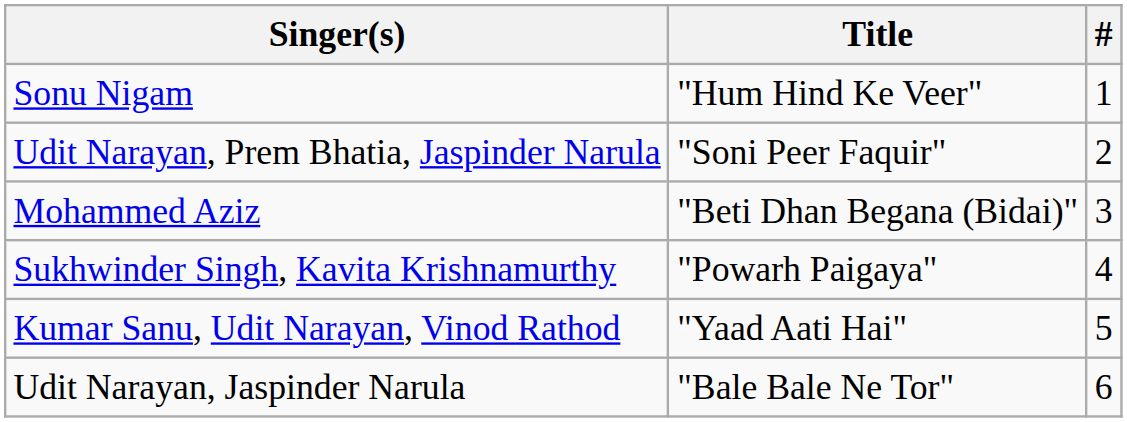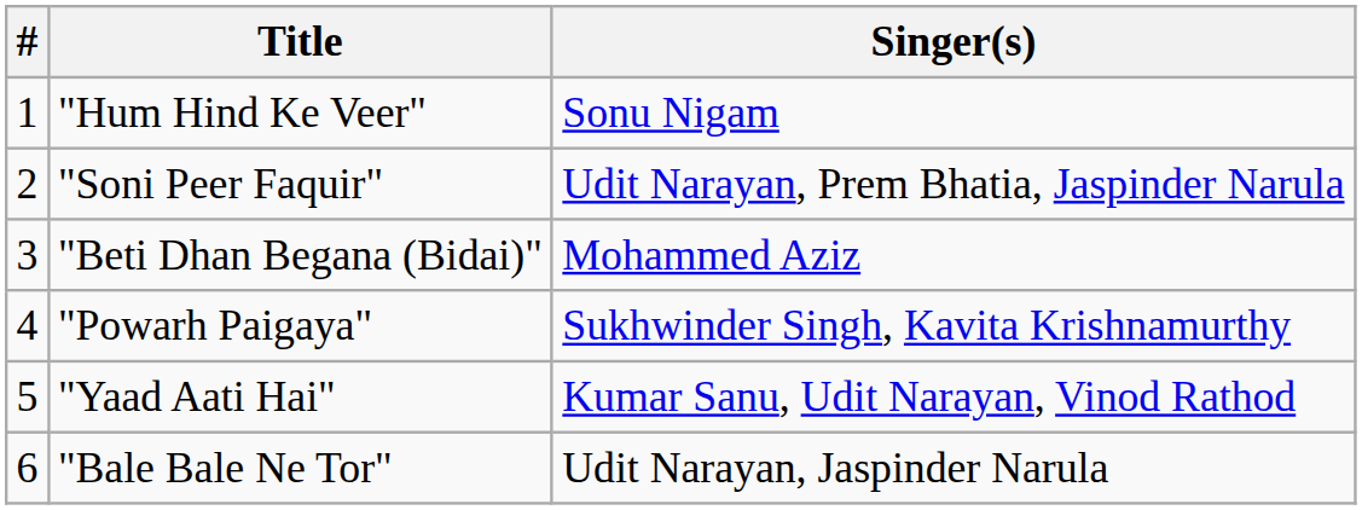 <table class="wikitable" style="font-size:95%;">
 <tr>
+<th>#</th>
+<th>Title</th>
 <th>Singer(s)</th>
-<th>Title</th>
-<th>#</th>
 </tr>
 <tr>
+<td>1</td>
+<td>"Hum Hind Ke Veer"</td>
 <td><a href='#'>Sonu Nigam</a></td>
-<td>"Hum Hind Ke Veer"</td>
-<td>1</td>
 </tr>
 <tr>
+<td>2</td>
+<td>"Soni Peer Faquir"</td>
 <td><a href='#'>Udit Narayan</a>, Prem Bhatia, <a href='#'>Jaspinder Narula</a></td>
-<td>"Soni Peer Faquir"</td>
-<td>2</td>
 </tr>
 <tr>
+<td>3</td>
+<td>"Beti Dhan Begana (Bidai)"</td>
 <td><a href='#'>Mohammed Aziz</a></td>
-<td>"Beti Dhan Begana (Bidai)"</td>
-<td>3</td>
 </tr>
 <tr>
+<td>4</td>
+<td>"Powarh Paigaya"</td>
 <td><a href='#'>Sukhwinder Singh</a>, <a href='#'>Kavita Krishnamurthy</a></td>
-<td>"Powarh Paigaya"</td>
-<td>4</td>
 </tr>
 <tr>
+<td>5</td>
+<td>"Yaad Aati Hai"</td>
 <td><a href='#'>Kumar Sanu</a>, <a href='#'>Udit Narayan</a>, <a href='#'>Vinod Rathod</a></td>
-<td>"Yaad Aati Hai"</td>
-<td>5</td>
 </tr>
 <tr>
+<td>6</td>
+<td>"Bale Bale Ne Tor"</td>
 <td>Udit Narayan, Jaspinder Narula</td>
-<td>"Bale Bale Ne Tor"</td>
-<td>6</td>
 </tr>
 </table>
